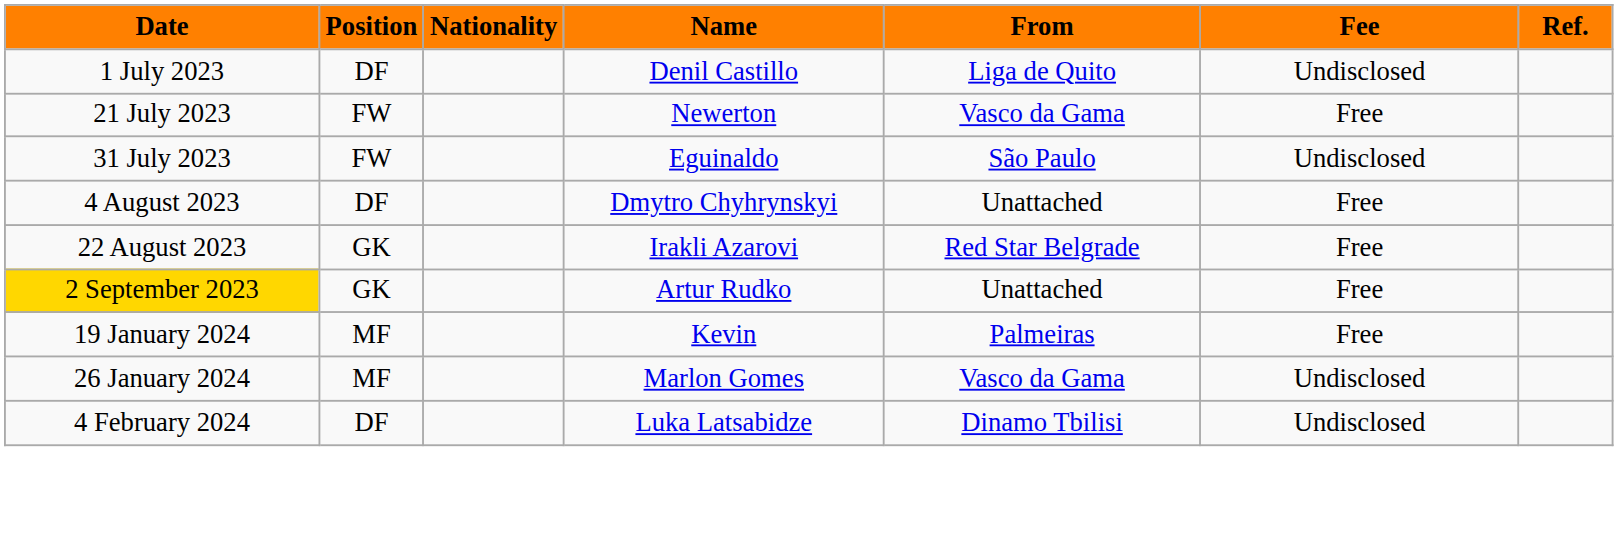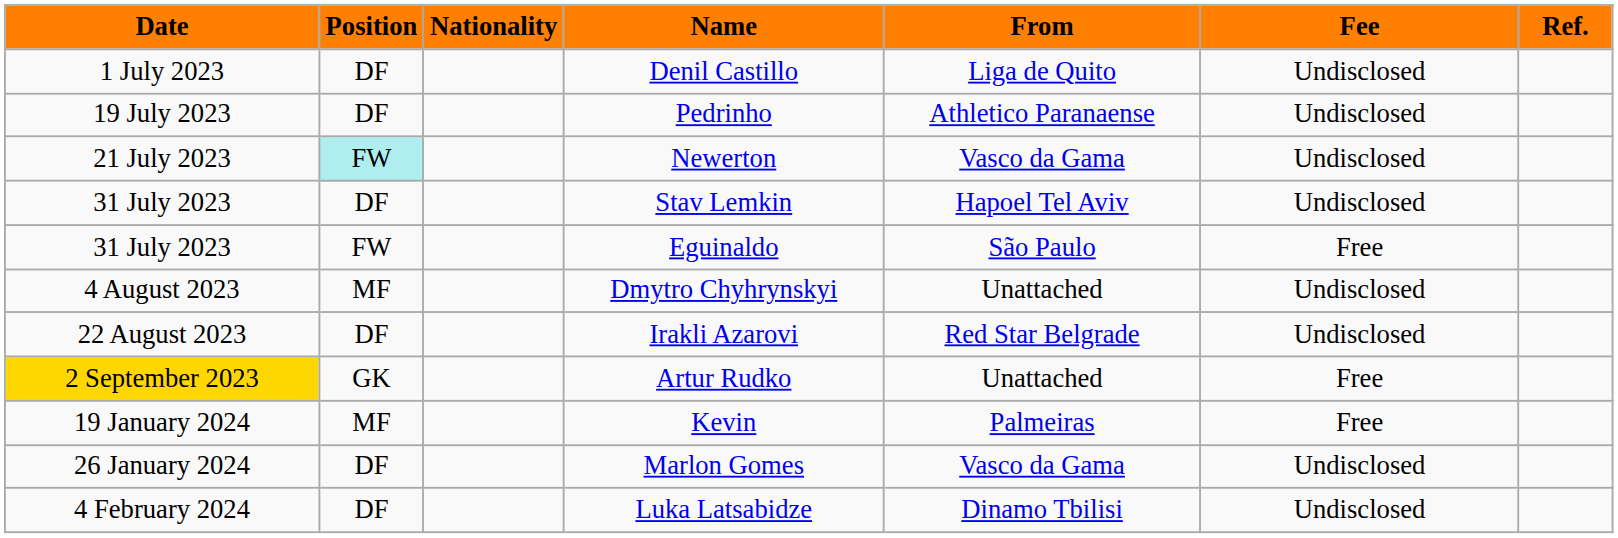 <table class="wikitable" style="text-align:center; font-size:90%; ">
 <tr>
 <th style="background:#FF8000; color:black; width:200px;">Date</th>
 <th style="background:#FF8000; color:black; width:50px;">Position</th>
 <th style="background:#FF8000; color:black; width:50px;">Nationality</th>
 <th style="background:#FF8000; color:black; width:200px;">Name</th>
 <th style="background:#FF8000; color:black; width:200px;">From</th>
 <th style="background:#FF8000; color:black; width:200px;">Fee</th>
 <th style="background:#FF8000; color:black; width:50px;">Ref.</th>
 </tr>
 <tr>
 <td>1 July 2023</td>
 <td>DF</td>
 <td></td>
 <td><a href='#'>Denil Castillo</a></td>
 <td><a href='#'>Liga de Quito</a></td>
 <td>Undisclosed</td>
 <td></td>
 </tr>
 <tr>
+<td>19 July 2023</td>
+<td>DF</td>
+<td></td>
+<td><a href='#'>Pedrinho</a></td>
+<td><a href='#'>Athletico Paranaense</a></td>
+<td>Undisclosed</td>
+<td></td>
+</tr>
+<tr>
 <td>21 July 2023</td>
-<td>FW</td>
+<td style="background: paleturquoise;">FW</td>
 <td></td>
 <td><a href='#'>Newerton</a></td>
 <td><a href='#'>Vasco da Gama</a></td>
-<td>Free</td>
+<td>Undisclosed</td>
+<td></td>
+</tr>
+<tr>
+<td>31 July 2023</td>
+<td>DF</td>
+<td></td>
+<td><a href='#'>Stav Lemkin</a></td>
+<td><a href='#'>Hapoel Tel Aviv</a></td>
+<td>Undisclosed</td>
 <td></td>
 </tr>
 <tr>
 <td>31 July 2023</td>
 <td>FW</td>
 <td></td>
 <td><a href='#'>Eguinaldo</a></td>
 <td><a href='#'>São Paulo</a></td>
+<td>Free</td>
+<td></td>
+</tr>
+<tr>
+<td>4 August 2023</td>
+<td>MF</td>
+<td></td>
+<td><a href='#'>Dmytro Chyhrynskyi</a></td>
+<td>Unattached</td>
 <td>Undisclosed</td>
 <td></td>
 </tr>
 <tr>
-<td>4 August 2023</td>
+<td>22 August 2023</td>
 <td>DF</td>
-<td></td>
-<td><a href='#'>Dmytro Chyhrynskyi</a></td>
-<td>Unattached</td>
-<td>Free</td>
-<td></td>
-</tr>
-<tr>
-<td>22 August 2023</td>
-<td>GK</td>
 <td></td>
 <td><a href='#'>Irakli Azarovi</a></td>
 <td><a href='#'>Red Star Belgrade</a></td>
-<td>Free</td>
+<td>Undisclosed</td>
 <td></td>
 </tr>
 <tr>
 <td style="background: gold;">2 September 2023</td>
 <td>GK</td>
 <td></td>
 <td><a href='#'>Artur Rudko</a></td>
 <td>Unattached</td>
 <td>Free</td>
 <td></td>
 </tr>
 <tr>
 <td>19 January 2024</td>
 <td>MF</td>
 <td></td>
 <td><a href='#'>Kevin</a></td>
 <td><a href='#'>Palmeiras</a></td>
 <td>Free</td>
 <td></td>
 </tr>
 <tr>
 <td>26 January 2024</td>
-<td>MF</td>
+<td>DF</td>
 <td></td>
 <td><a href='#'>Marlon Gomes</a></td>
 <td><a href='#'>Vasco da Gama</a></td>
 <td>Undisclosed</td>
 <td></td>
 </tr>
 <tr>
 <td>4 February 2024</td>
 <td>DF</td>
 <td></td>
 <td><a href='#'>Luka Latsabidze</a></td>
 <td><a href='#'>Dinamo Tbilisi</a></td>
 <td>Undisclosed</td>
 <td></td>
 </tr>
 </table>
